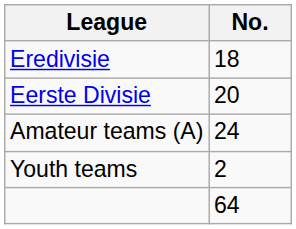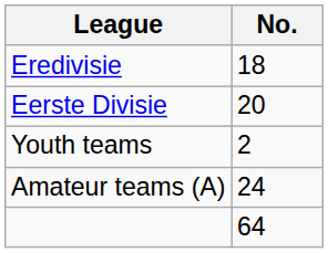 <table class="wikitable">
 <tr>
 <th>League</th>
 <th width=50px>No.</th>
 </tr>
 <tr>
 <td><a href='#'>Eredivisie</a></td>
 <td>18</td>
 </tr>
 <tr>
 <td><a href='#'>Eerste Divisie</a></td>
 <td>20</td>
 </tr>
 <tr>
+<td>Youth teams</td>
+<td>2</td>
+</tr>
+<tr>
 <td>Amateur teams (A)</td>
 <td>24</td>
-</tr>
-<tr>
-<td>Youth teams</td>
-<td>2</td>
 </tr>
 <tr>
 <td></td>
 <td>64</td>
 </tr>
 </table>
